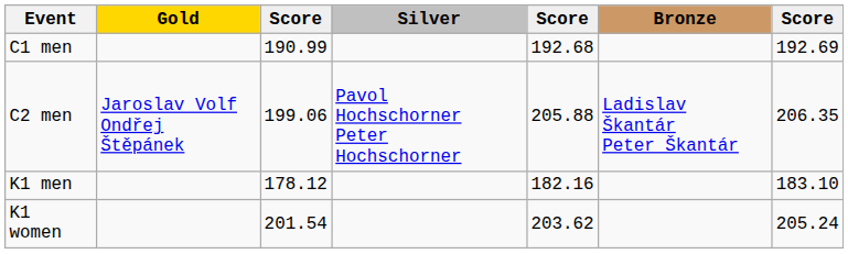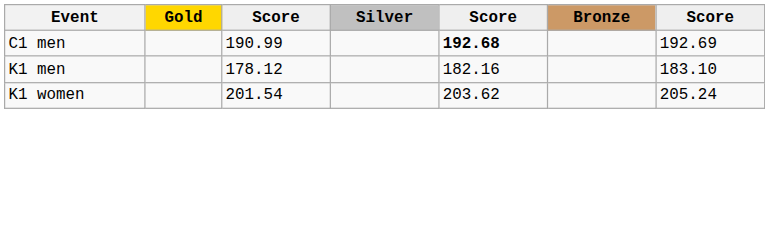 <table class="wikitable" width=100%>
 <tr>
 <th>Event</th>
 <td align=center bgcolor="gold"><strong>Gold</strong></td>
 <td align=center bgcolor="EFEFEF"><strong>Score</strong></td>
 <td align=center bgcolor="silver"><strong>Silver</strong></td>
 <td align=center bgcolor="EFEFEF"><strong>Score</strong></td>
 <td align=center bgcolor="CC9966"><strong>Bronze</strong></td>
 <td align=center bgcolor="EFEFEF"><strong>Score</strong></td>
 </tr>
 <tr>
 <td>C1 men</td>
 <td></td>
 <td>190.99</td>
 <td></td>
-<td>192.68</td>
+<td><strong>192.68</strong></td>
 <td></td>
 <td>192.69</td>
-</tr>
-<tr>
-<td>C2 men</td>
-<td><br><a href='#'>Jaroslav Volf</a><br><a href='#'>Ondřej Štěpánek</a></td>
-<td>199.06</td>
-<td><br><a href='#'>Pavol Hochschorner</a><br><a href='#'>Peter Hochschorner</a></td>
-<td>205.88</td>
-<td><br><a href='#'>Ladislav Škantár</a><br><a href='#'>Peter Škantár</a></td>
-<td>206.35</td>
 </tr>
 <tr>
 <td>K1 men</td>
 <td></td>
 <td>178.12</td>
 <td></td>
 <td>182.16</td>
 <td></td>
 <td>183.10</td>
 </tr>
 <tr>
 <td>K1 women</td>
 <td></td>
 <td>201.54</td>
 <td></td>
 <td>203.62</td>
 <td></td>
 <td>205.24</td>
 </tr>
 </table>
